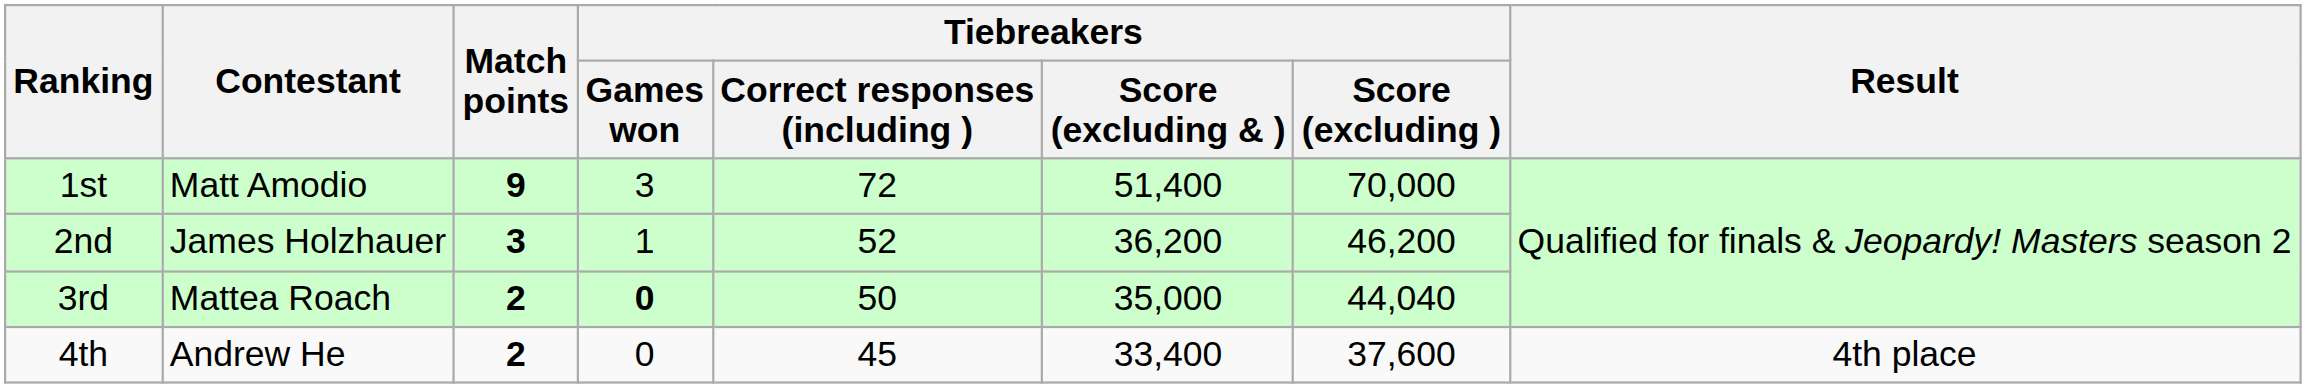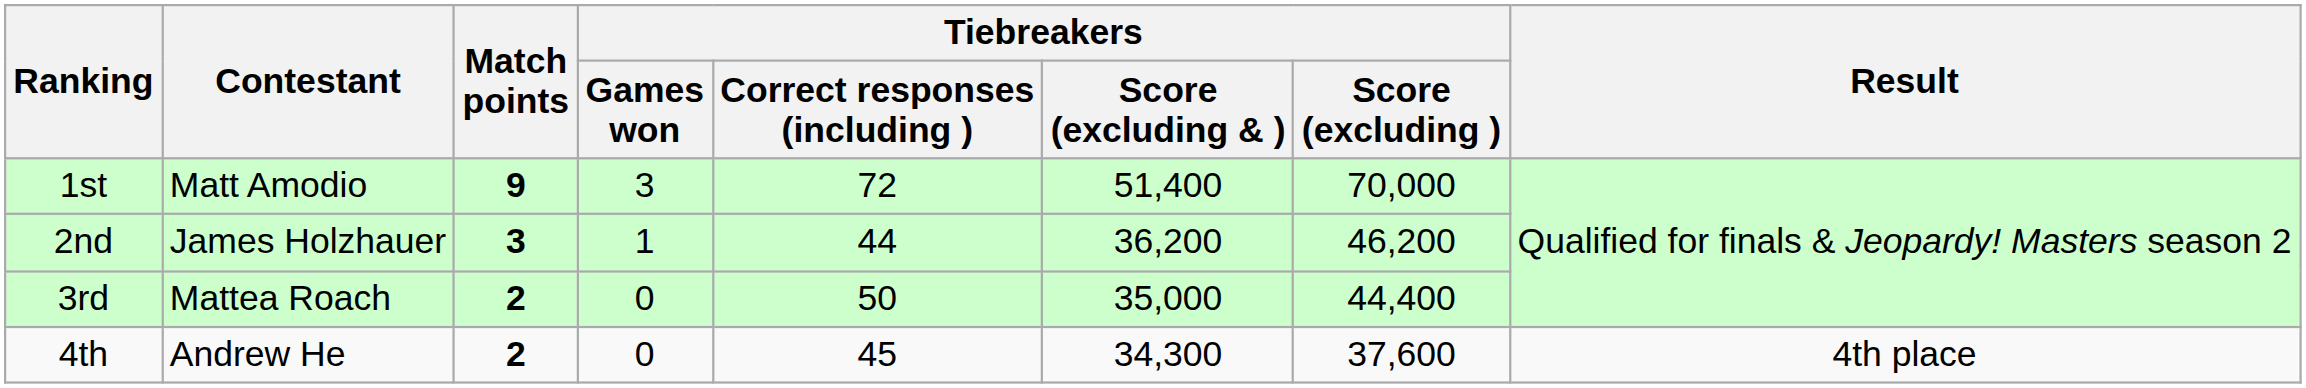 <table class="wikitable" style="text-align: center;">
 <tr>
 <th rowspan="2">Ranking</th>
 <th rowspan="2">Contestant</th>
 <th rowspan="2">Match<br>points</th>
 <th colspan="4">Tiebreakers</th>
 <th rowspan="2">Result</th>
 </tr>
 <tr>
 <th>Games<br>won</th>
 <th>Correct responses<br>(including )</th>
 <th>Score<br>(excluding  & )</th>
 <th>Score<br>(excluding )</th>
 </tr>
 <tr style="background:#ccffcc">
 <td>1st</td>
 <td style="text-align:left;">Matt Amodio</td>
 <td><strong>9</strong></td>
 <td>3</td>
 <td>72</td>
 <td>51,400</td>
 <td>70,000</td>
 <td rowspan=3>Qualified for finals & <em>Jeopardy! Masters</em> season 2</td>
 </tr>
 <tr style="background:#ccffcc">
 <td>2nd</td>
 <td style="text-align:left;">James Holzhauer</td>
 <td><strong>3</strong></td>
 <td>1</td>
-<td>52</td>
+<td>44</td>
 <td>36,200</td>
 <td>46,200</td>
 </tr>
 <tr style="background:#ccffcc">
 <td>3rd</td>
 <td style="text-align:left;">Mattea Roach</td>
 <td><strong>2</strong></td>
-<td><strong>0</strong></td>
+<td>0</td>
 <td>50</td>
 <td>35,000</td>
-<td>44,040</td>
+<td>44,400</td>
 </tr>
 <tr>
 <td>4th</td>
 <td style="text-align:left;">Andrew He</td>
 <td><strong>2</strong></td>
 <td>0</td>
 <td>45</td>
-<td>33,400</td>
+<td>34,300</td>
 <td>37,600</td>
 <td>4th place</td>
 </tr>
 </table>
